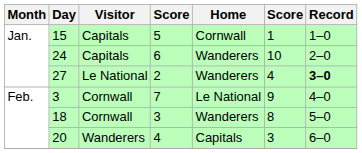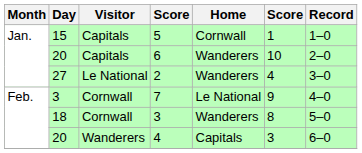 <table class="wikitable">
 <tr>
 <th>Month</th>
 <th>Day</th>
 <th>Visitor</th>
 <th>Score</th>
 <th>Home</th>
 <th>Score</th>
 <th>Record</th>
 </tr>
 <tr bgcolor="#bbffbb">
 <td rowspan=3 valign=top bgcolor="white">Jan.</td>
 <td>15</td>
 <td>Capitals</td>
 <td>5</td>
 <td>Cornwall</td>
 <td>1</td>
 <td>1–0</td>
 </tr>
 <tr bgcolor="#bbffbb">
-<td>24</td>
+<td>20</td>
 <td>Capitals</td>
 <td>6</td>
 <td>Wanderers</td>
 <td>10</td>
 <td>2–0</td>
 </tr>
 <tr bgcolor="#bbffbb">
 <td>27</td>
 <td>Le National</td>
 <td>2</td>
 <td>Wanderers</td>
 <td>4</td>
-<td><strong>3–0</strong></td>
+<td>3–0</td>
 </tr>
 <tr bgcolor="#bbffbb">
 <td rowspan=3 valign=top bgcolor="white">Feb.</td>
 <td>3</td>
 <td>Cornwall</td>
 <td>7</td>
 <td>Le National</td>
 <td>9</td>
 <td>4–0</td>
 </tr>
 <tr bgcolor="#bbffbb">
 <td>18</td>
 <td>Cornwall</td>
 <td>3</td>
 <td>Wanderers</td>
 <td>8</td>
 <td>5–0</td>
 </tr>
 <tr bgcolor="#bbffbb">
 <td>20</td>
 <td>Wanderers</td>
 <td>4</td>
 <td>Capitals</td>
 <td>3</td>
 <td>6–0</td>
 </tr>
 <tr>
 </tr>
 </table>
